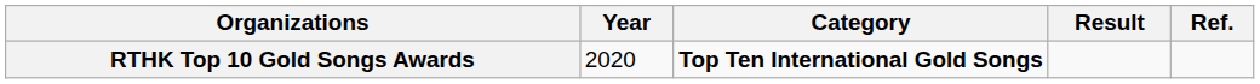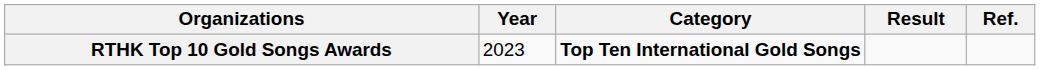 <table class="wikitable plainrowheaders sortable" style="margin-right: 0;">
 <tr>
 <th scope="col">Organizations</th>
 <th scope="col">Year</th>
 <th scope="col" width=30%>Category</th>
 <th>Result</th>
 <th scope="col">Ref.</th>
 </tr>
 <tr>
 <th scope="row">RTHK Top 10 Gold Songs Awards</th>
-<td>2020</td>
+<td>2023</td>
 <td><strong>Top Ten International Gold Songs</strong></td>
 <td></td>
 <td></td>
 </tr>
 </table>
